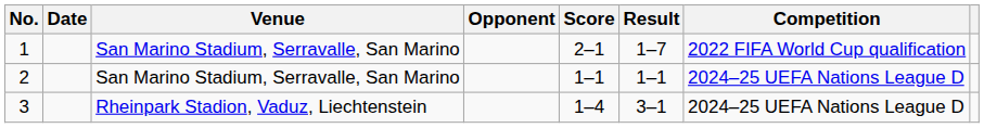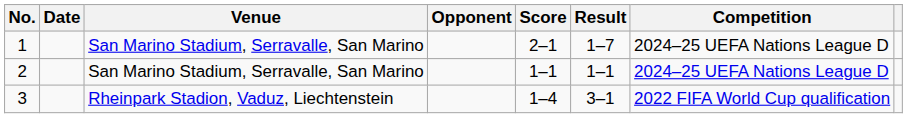 <table class="wikitable sortable">
 <tr>
 <th scope="col">No.</th>
 <th scope="col">Date</th>
 <th scope="col">Venue</th>
 <th scope="col">Opponent</th>
 <th scope="col">Score</th>
 <th scope="col">Result</th>
 <th scope="col">Competition</th>
 <th scope="col" class="unsortable"></th>
 </tr>
 <tr>
 <td style="text-align:center">1</td>
 <td></td>
 <td><a href='#'>San Marino Stadium</a>, <a href='#'>Serravalle</a>, San Marino</td>
 <td></td>
 <td style="text-align:center">2–1</td>
 <td style="text-align:center">1–7</td>
-<td><a href='#'>2022 FIFA World Cup qualification</a></td>
+<td>2024–25 UEFA Nations League D</td>
 <td></td>
 </tr>
 <tr>
 <td style="text-align:center">2</td>
 <td></td>
 <td>San Marino Stadium, Serravalle, San Marino</td>
 <td></td>
 <td style="text-align:center">1–1</td>
 <td style="text-align:center">1–1</td>
 <td><a href='#'>2024–25 UEFA Nations League D</a></td>
 <td></td>
 </tr>
 <tr>
 <td style="text-align:center">3</td>
 <td></td>
 <td><a href='#'>Rheinpark Stadion</a>, <a href='#'>Vaduz</a>, Liechtenstein</td>
 <td></td>
 <td style="text-align:center">1–4</td>
 <td style="text-align:center">3–1</td>
-<td>2024–25 UEFA Nations League D</td>
+<td><a href='#'>2022 FIFA World Cup qualification</a></td>
 <td></td>
 </tr>
 </table>
